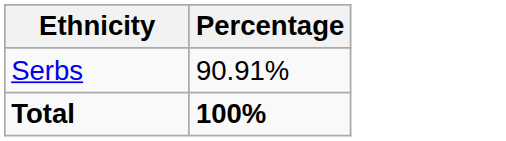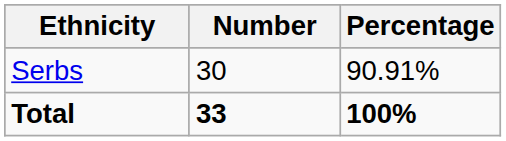 <table class="wikitable">
 <tr>
 <th width="100px">Ethnicity</th>
+<th width="80px">Number</th>
 <th width="80px">Percentage</th>
 </tr>
 <tr>
 <td><a href='#'>Serbs</a></td>
+<td>30</td>
 <td>90.91%</td>
 </tr>
 <tr>
 <td><strong>Total</strong></td>
+<td><strong>33</strong></td>
 <td><strong>100%</strong></td>
 </tr>
 </table>
